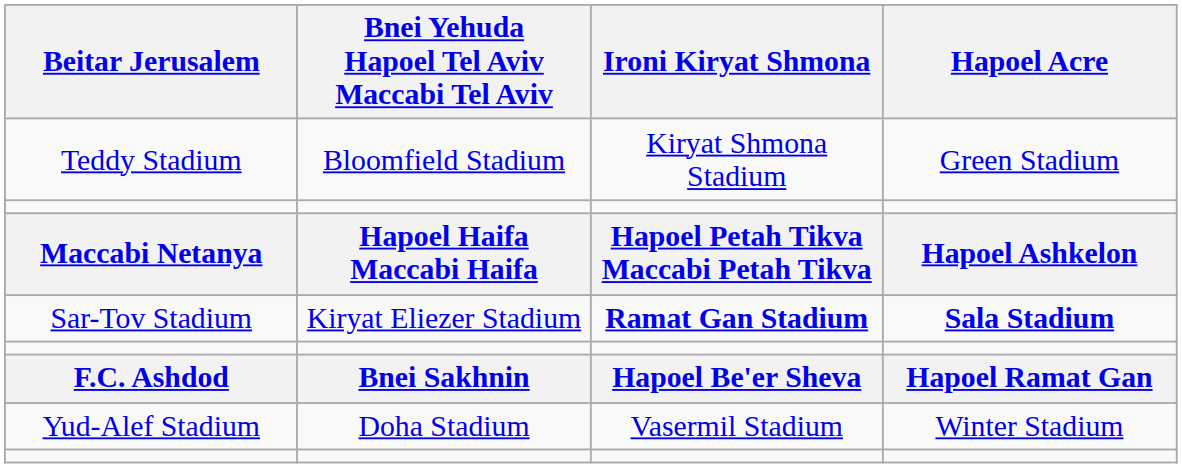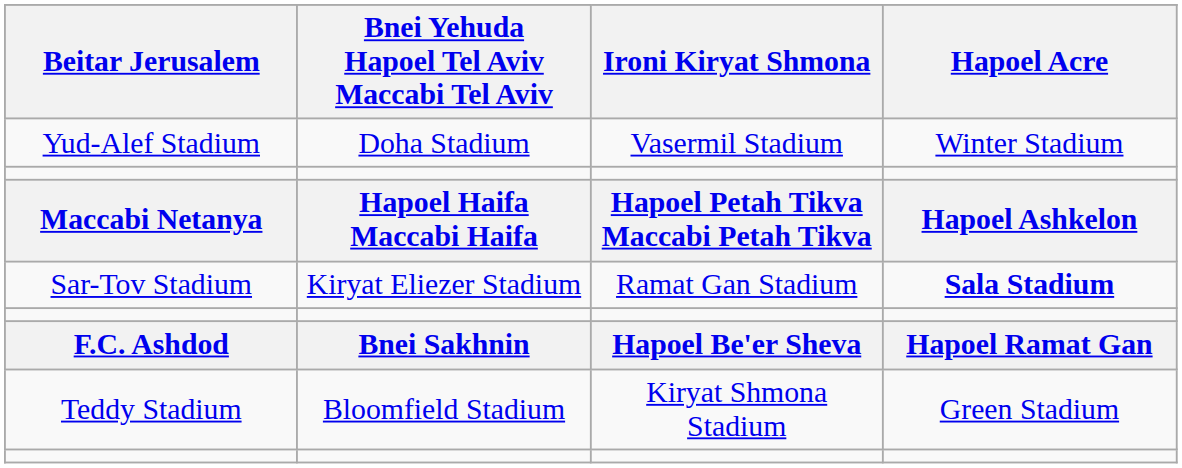 <table class="wikitable" style="text-align:center">
 <tr>
 <th><a href='#'>Beitar Jerusalem</a></th>
 <th><a href='#'>Bnei Yehuda</a><br> <a href='#'>Hapoel Tel Aviv</a><br> <a href='#'>Maccabi Tel Aviv</a></th>
 <th><a href='#'>Ironi Kiryat Shmona</a></th>
 <th><a href='#'>Hapoel Acre</a></th>
 </tr>
 <tr>
-<td width=150><a href='#'>Teddy Stadium</a><br></td>
-<td width=150><a href='#'>Bloomfield Stadium</a><br></td>
-<td><a href='#'>Kiryat Shmona Stadium</a></td>
-<td width=150><a href='#'>Green Stadium</a></td>
+<td width=150><a href='#'>Yud-Alef Stadium</a></td>
+<td width=150><a href='#'>Doha Stadium</a></td>
+<td width=150><a href='#'>Vasermil Stadium</a></td>
+<td width=150><a href='#'>Winter Stadium</a></td>
 </tr>
 <tr>
 <td></td>
 <td></td>
 <td></td>
 <td></td>
 </tr>
 <tr>
 <th><a href='#'>Maccabi Netanya</a></th>
 <th><a href='#'>Hapoel Haifa</a><br> <a href='#'>Maccabi Haifa</a></th>
 <th><a href='#'>Hapoel Petah Tikva</a><br> <a href='#'>Maccabi Petah Tikva</a></th>
 <th><a href='#'>Hapoel Ashkelon</a></th>
 </tr>
 <tr>
 <td width=150><a href='#'>Sar-Tov Stadium</a><br></td>
 <td width=150><a href='#'>Kiryat Eliezer Stadium</a><br></td>
-<td width=150><strong><a href='#'>Ramat Gan Stadium</a></strong></td>
+<td width=150><a href='#'>Ramat Gan Stadium</a></td>
 <td width=150><strong><a href='#'>Sala Stadium</a></strong></td>
 </tr>
 <tr>
 <td></td>
 <td></td>
 <td></td>
 <td></td>
 </tr>
 <tr>
 <th><a href='#'>F.C. Ashdod</a></th>
 <th><a href='#'>Bnei Sakhnin</a></th>
 <th><a href='#'>Hapoel Be'er Sheva</a></th>
 <th><a href='#'>Hapoel Ramat Gan</a></th>
 </tr>
 <tr>
-<td width=150><a href='#'>Yud-Alef Stadium</a></td>
-<td width=150><a href='#'>Doha Stadium</a></td>
-<td width=150><a href='#'>Vasermil Stadium</a></td>
-<td width=150><a href='#'>Winter Stadium</a></td>
+<td width=150><a href='#'>Teddy Stadium</a><br></td>
+<td width=150><a href='#'>Bloomfield Stadium</a><br></td>
+<td><a href='#'>Kiryat Shmona Stadium</a></td>
+<td width=150><a href='#'>Green Stadium</a></td>
 </tr>
 <tr>
 <td></td>
 <td></td>
 <td></td>
 <td></td>
 </tr>
 </table>
